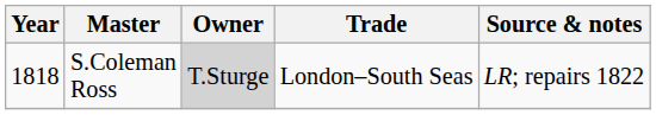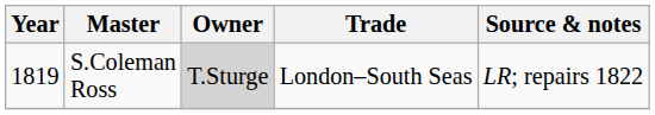 <table class=" wikitable">
 <tr>
 <th>Year</th>
 <th>Master</th>
 <th>Owner</th>
 <th>Trade</th>
 <th>Source & notes</th>
 </tr>
 <tr>
-<td>1818</td>
+<td>1819</td>
 <td>S.Coleman<br>Ross</td>
 <td style="background: lightgrey;">T.Sturge</td>
 <td>London–South Seas</td>
 <td><em>LR</em>; repairs 1822</td>
 </tr>
 <tr>
 </tr>
 </table>
